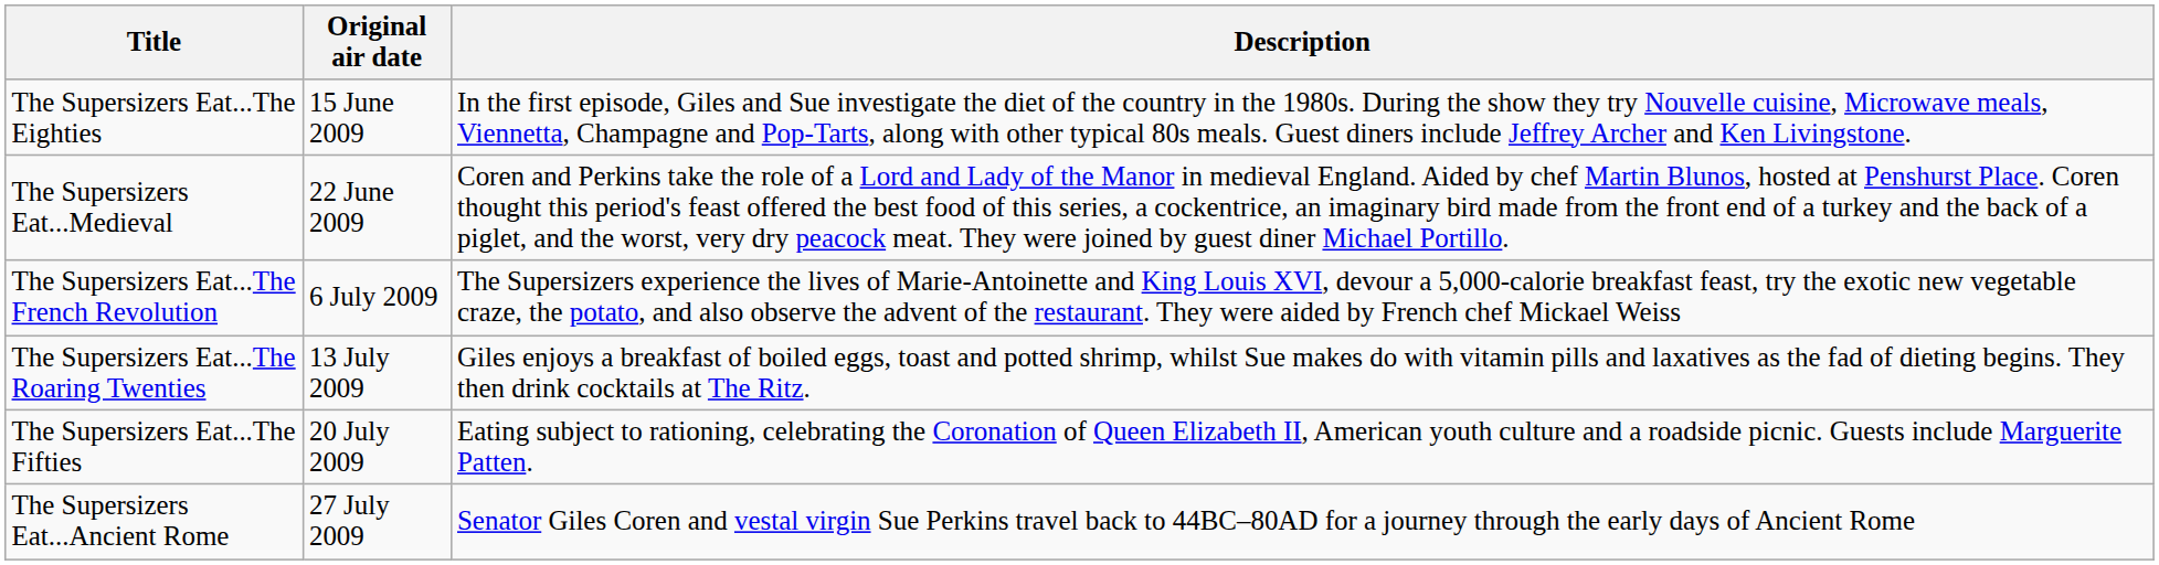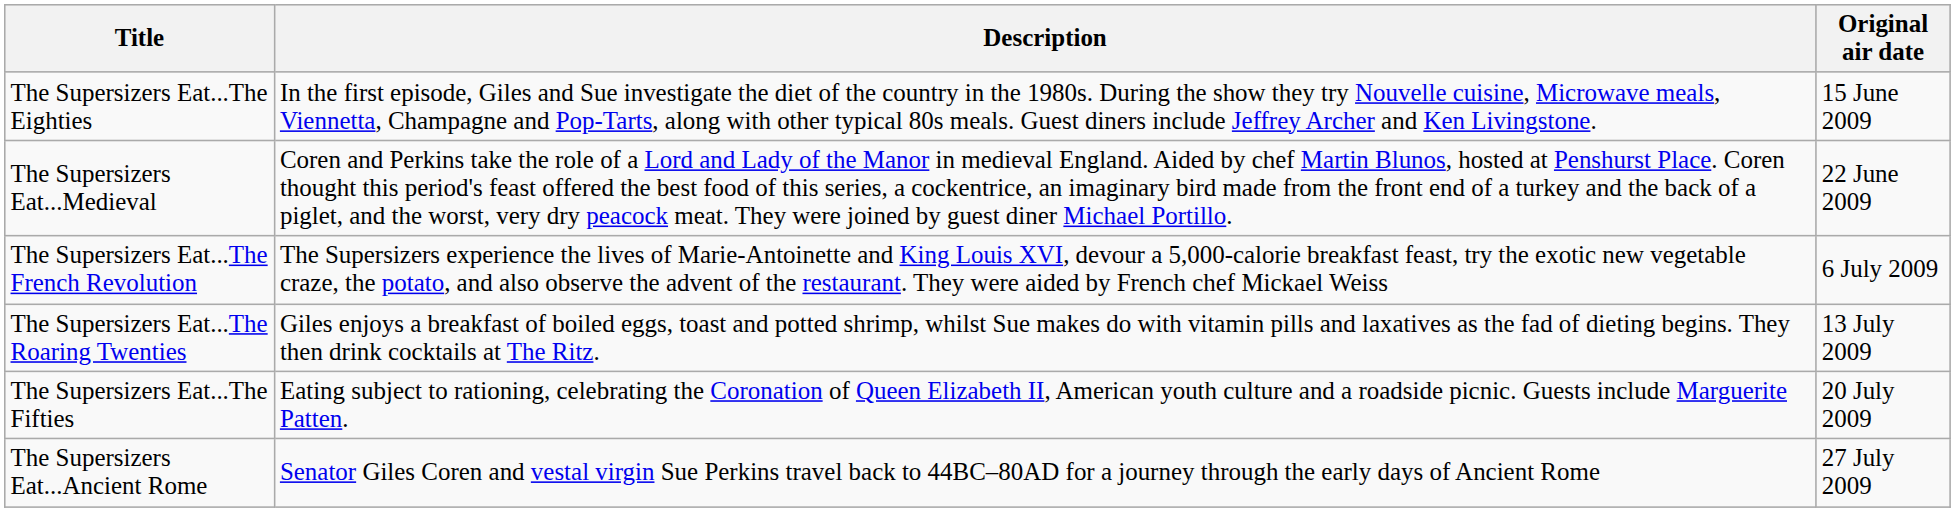 <table class="wikitable">
 <tr>
 <th>Title</th>
+<th>Description</th>
 <th>Original air date</th>
-<th>Description</th>
 </tr>
 <tr>
 <td>The Supersizers Eat...The Eighties</td>
+<td>In the first episode, Giles and Sue investigate the diet of the country in the 1980s. During the show they try <a href='#'>Nouvelle cuisine</a>, <a href='#'>Microwave meals</a>, <a href='#'>Viennetta</a>, Champagne and <a href='#'>Pop-Tarts</a>, along with other typical 80s meals. Guest diners include <a href='#'>Jeffrey Archer</a> and <a href='#'>Ken Livingstone</a>.</td>
 <td>15 June 2009</td>
-<td>In the first episode, Giles and Sue investigate the diet of the country in the 1980s. During the show they try <a href='#'>Nouvelle cuisine</a>, <a href='#'>Microwave meals</a>, <a href='#'>Viennetta</a>, Champagne and <a href='#'>Pop-Tarts</a>, along with other typical 80s meals. Guest diners include <a href='#'>Jeffrey Archer</a> and <a href='#'>Ken Livingstone</a>.</td>
 </tr>
 <tr>
 <td>The Supersizers Eat...Medieval</td>
+<td>Coren and Perkins take the role of a <a href='#'>Lord and Lady of the Manor</a> in medieval England. Aided by chef <a href='#'>Martin Blunos</a>, hosted at <a href='#'>Penshurst Place</a>. Coren thought this period's feast offered the best food of this series, a cockentrice, an imaginary bird made from the front end of a turkey and the back of a piglet, and the worst, very dry <a href='#'>peacock</a> meat. They were joined by guest diner <a href='#'>Michael Portillo</a>.</td>
 <td>22 June 2009</td>
-<td>Coren and Perkins take the role of a <a href='#'>Lord and Lady of the Manor</a> in medieval England. Aided by chef <a href='#'>Martin Blunos</a>, hosted at <a href='#'>Penshurst Place</a>. Coren thought this period's feast offered the best food of this series, a cockentrice, an imaginary bird made from the front end of a turkey and the back of a piglet, and the worst, very dry <a href='#'>peacock</a> meat. They were joined by guest diner <a href='#'>Michael Portillo</a>.</td>
 </tr>
 <tr>
 <td>The Supersizers Eat...<a href='#'>The French Revolution</a></td>
+<td>The Supersizers experience the lives of Marie-Antoinette and <a href='#'>King Louis XVI</a>, devour a 5,000-calorie breakfast feast, try the exotic new vegetable craze, the <a href='#'>potato</a>, and also observe the advent of the <a href='#'>restaurant</a>. They were aided by French chef Mickael Weiss</td>
 <td>6 July 2009</td>
-<td>The Supersizers experience the lives of Marie-Antoinette and <a href='#'>King Louis XVI</a>, devour a 5,000-calorie breakfast feast, try the exotic new vegetable craze, the <a href='#'>potato</a>, and also observe the advent of the <a href='#'>restaurant</a>. They were aided by French chef Mickael Weiss</td>
 </tr>
 <tr>
 <td>The Supersizers Eat...<a href='#'>The Roaring Twenties</a></td>
+<td>Giles enjoys a breakfast of boiled eggs, toast and potted shrimp, whilst Sue makes do with vitamin pills and laxatives as the fad of dieting begins. They then drink cocktails at <a href='#'>The Ritz</a>.</td>
 <td>13 July 2009</td>
-<td>Giles enjoys a breakfast of boiled eggs, toast and potted shrimp, whilst Sue makes do with vitamin pills and laxatives as the fad of dieting begins. They then drink cocktails at <a href='#'>The Ritz</a>.</td>
 </tr>
 <tr>
 <td>The Supersizers Eat...The Fifties</td>
+<td>Eating subject to rationing, celebrating the <a href='#'>Coronation</a> of <a href='#'>Queen Elizabeth II</a>, American youth culture and a roadside picnic.  Guests include <a href='#'>Marguerite Patten</a>.</td>
 <td>20 July 2009</td>
-<td>Eating subject to rationing, celebrating the <a href='#'>Coronation</a> of <a href='#'>Queen Elizabeth II</a>, American youth culture and a roadside picnic.  Guests include <a href='#'>Marguerite Patten</a>.</td>
 </tr>
 <tr>
 <td>The Supersizers Eat...Ancient Rome</td>
+<td><a href='#'>Senator</a> Giles Coren and <a href='#'>vestal virgin</a> Sue Perkins travel back to 44BC–80AD for a journey through the early days of Ancient Rome</td>
 <td>27 July 2009</td>
-<td><a href='#'>Senator</a> Giles Coren and <a href='#'>vestal virgin</a> Sue Perkins travel back to 44BC–80AD for a journey through the early days of Ancient Rome</td>
 </tr>
 </table>
